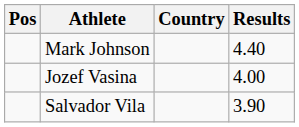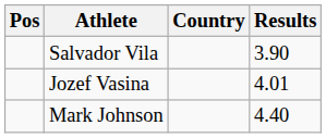 <table class="wikitable wikble">
 <tr>
 <th>Pos</th>
 <th>Athlete</th>
 <th>Country</th>
 <th>Results</th>
 </tr>
 <tr>
 <td align="center"></td>
-<td>Mark Johnson</td>
+<td>Salvador Vila</td>
 <td></td>
-<td>4.40</td>
+<td>3.90</td>
 </tr>
 <tr>
 <td align="center"></td>
 <td>Jozef Vasina</td>
 <td></td>
-<td>4.00</td>
+<td>4.01</td>
 </tr>
 <tr>
 <td align="center"></td>
-<td>Salvador Vila</td>
+<td>Mark Johnson</td>
 <td></td>
-<td>3.90</td>
+<td>4.40</td>
 </tr>
 </table>
